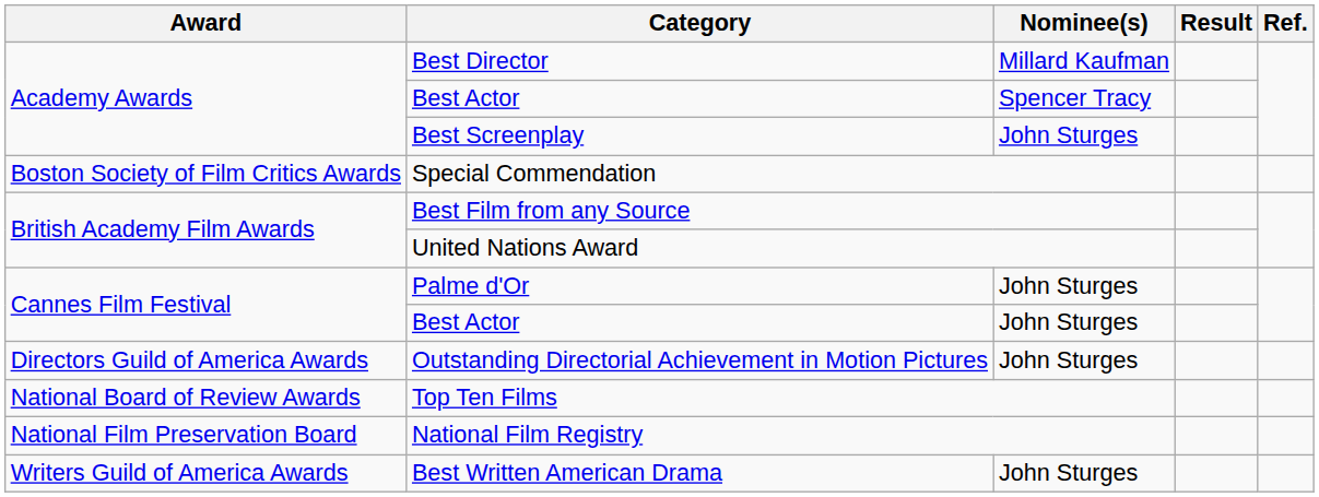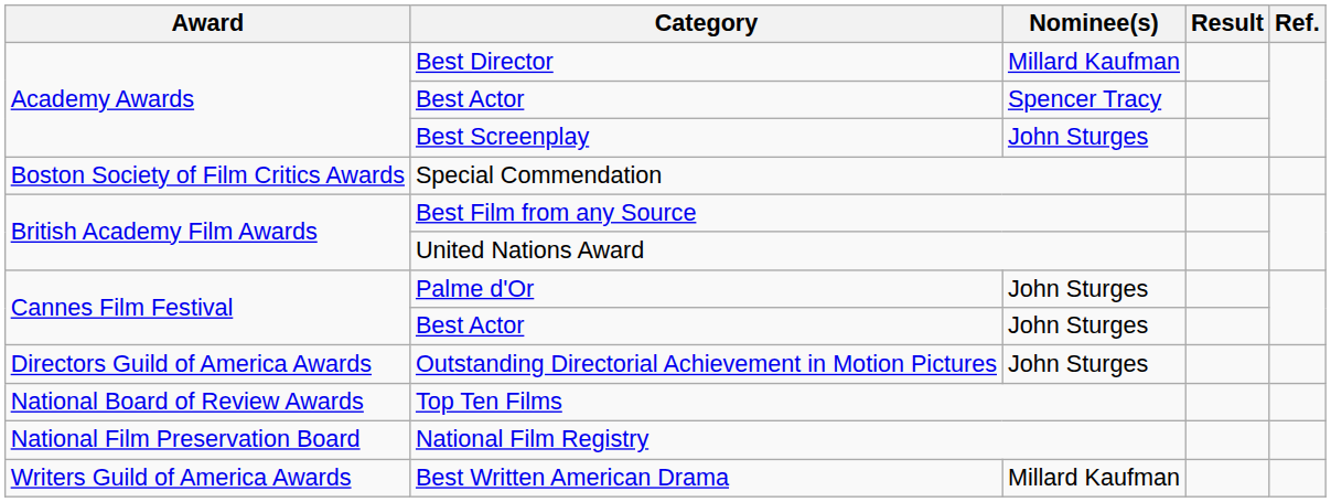 <table class="wikitable plainrowheaders">
 <tr>
 <th>Award</th>
 <th>Category</th>
 <th>Nominee(s)</th>
 <th>Result</th>
 <th>Ref.</th>
 </tr>
 <tr>
 <td rowspan="3"><a href='#'>Academy Awards</a></td>
 <td><a href='#'>Best Director</a></td>
 <td><a href='#'>Millard Kaufman</a></td>
 <td></td>
 <td align="center" rowspan="3"></td>
 </tr>
 <tr>
 <td><a href='#'>Best Actor</a></td>
 <td><a href='#'>Spencer Tracy</a></td>
 <td></td>
 </tr>
 <tr>
 <td><a href='#'>Best Screenplay</a></td>
 <td><a href='#'>John Sturges</a></td>
 <td></td>
 </tr>
 <tr>
 <td><a href='#'>Boston Society of Film Critics Awards</a></td>
 <td colspan="2">Special Commendation</td>
 <td></td>
 <td align="center"></td>
 </tr>
 <tr>
 <td rowspan="2"><a href='#'>British Academy Film Awards</a></td>
 <td colspan="2"><a href='#'>Best Film from any Source</a></td>
 <td></td>
 <td align="center" rowspan="2"></td>
 </tr>
 <tr>
 <td colspan="2">United Nations Award</td>
 <td></td>
 </tr>
 <tr>
 <td rowspan="2"><a href='#'>Cannes Film Festival</a></td>
 <td><a href='#'>Palme d'Or</a></td>
 <td>John Sturges</td>
 <td></td>
 <td align="center" rowspan="2"> <br> </td>
 </tr>
 <tr>
 <td><a href='#'>Best Actor</a></td>
 <td>John Sturges</td>
 <td></td>
 </tr>
 <tr>
 <td><a href='#'>Directors Guild of America Awards</a></td>
 <td><a href='#'>Outstanding Directorial Achievement in Motion Pictures</a></td>
 <td>John Sturges</td>
 <td></td>
 <td align="center"></td>
 </tr>
 <tr>
 <td><a href='#'>National Board of Review Awards</a></td>
 <td colspan="2"><a href='#'>Top Ten Films</a></td>
 <td></td>
 <td align="center"></td>
 </tr>
 <tr>
 <td><a href='#'>National Film Preservation Board</a></td>
 <td colspan="2"><a href='#'>National Film Registry</a></td>
 <td></td>
 <td align="center"></td>
 </tr>
 <tr>
 <td><a href='#'>Writers Guild of America Awards</a></td>
 <td><a href='#'>Best Written American Drama</a></td>
-<td>John Sturges</td>
+<td>Millard Kaufman</td>
 <td></td>
 <td align="center"></td>
 </tr>
 </table>
